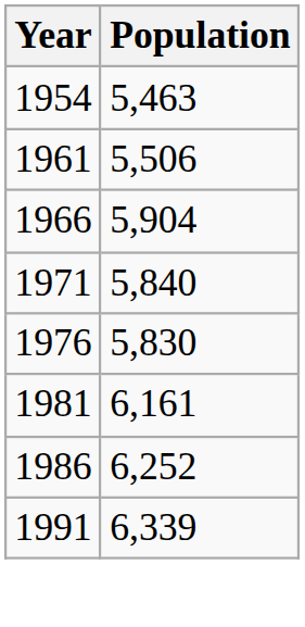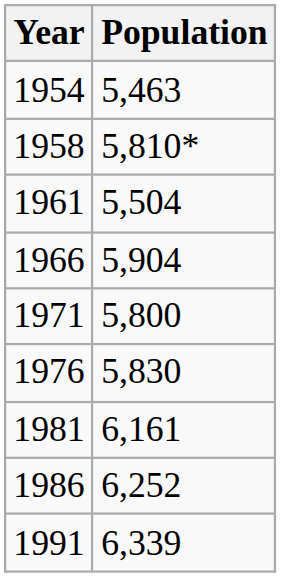 <table class="wikitable">
 <tr>
 <th>Year</th>
 <th>Population</th>
 </tr>
 <tr>
 <td>1954</td>
 <td>5,463</td>
 </tr>
 <tr>
+<td>1958</td>
+<td>5,810*</td>
+</tr>
+<tr>
 <td>1961</td>
-<td>5,506</td>
+<td>5,504</td>
 </tr>
 <tr>
 <td>1966</td>
 <td>5,904</td>
 </tr>
 <tr>
 <td>1971</td>
-<td>5,840</td>
+<td>5,800</td>
 </tr>
 <tr>
 <td>1976</td>
 <td>5,830</td>
 </tr>
 <tr>
 <td>1981</td>
 <td>6,161</td>
 </tr>
 <tr>
 <td>1986</td>
 <td>6,252</td>
 </tr>
 <tr>
 <td>1991</td>
 <td>6,339</td>
 </tr>
 </table>
